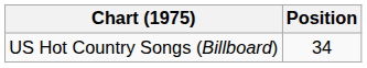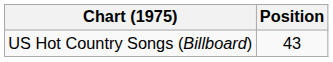 <table class="wikitable">
 <tr>
 <th>Chart (1975)</th>
 <th>Position</th>
 </tr>
 <tr>
 <td>US Hot Country Songs (<em>Billboard</em>)</td>
-<td align="center">34</td>
+<td align="center">43</td>
 </tr>
 </table>
